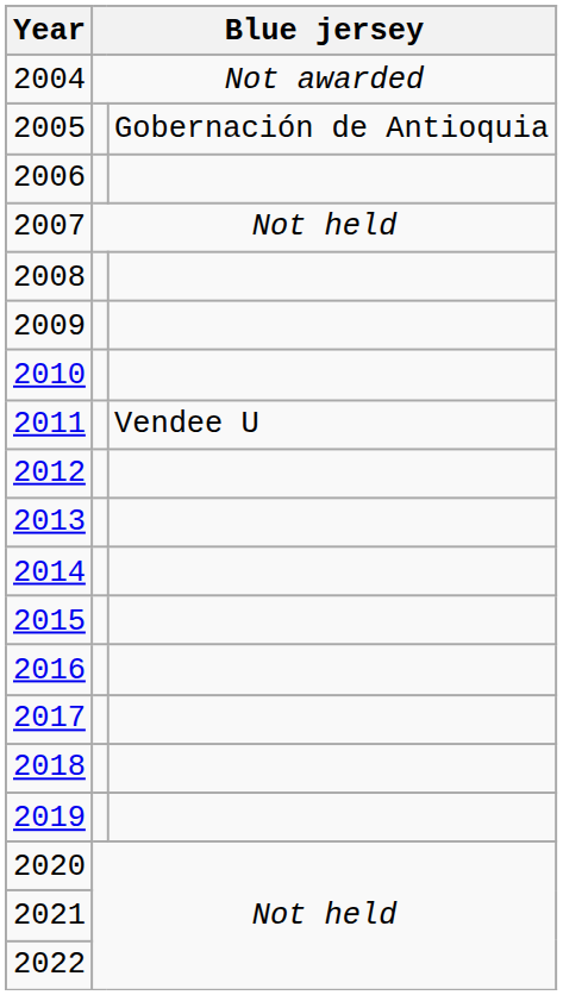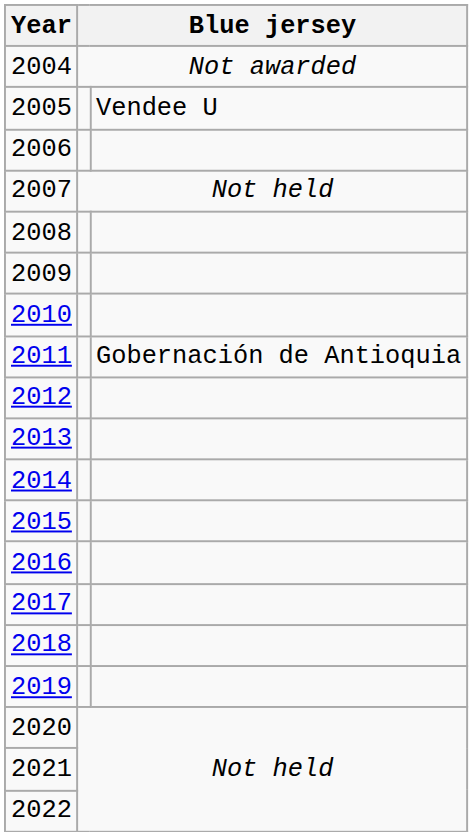 <table class="wikitable">
 <tr>
 <th>Year</th>
 <th colspan="2"  style="text-align:center; background:#white;"> Blue jersey</th>
 </tr>
 <tr>
 <td>2004</td>
 <td colspan="2" style="text-align:center; background:#white;"><em>Not awarded</em></td>
 </tr>
 <tr>
 <td>2005</td>
 <td></td>
-<td>Gobernación de Antioquia</td>
+<td>Vendee U</td>
 </tr>
 <tr>
 <td>2006</td>
 <td></td>
 <td></td>
 </tr>
 <tr>
 <td>2007</td>
 <td colspan="2"  style="text-align:center; background:#white;"><em>Not held</em></td>
 </tr>
 <tr>
 <td>2008</td>
 <td></td>
 <td></td>
 </tr>
 <tr>
 <td>2009</td>
 <td></td>
 <td></td>
 </tr>
 <tr>
 <td><a href='#'>2010</a></td>
 <td></td>
 <td></td>
 </tr>
 <tr>
 <td><a href='#'>2011</a></td>
 <td></td>
-<td>Vendee U</td>
+<td>Gobernación de Antioquia</td>
 </tr>
 <tr>
 <td><a href='#'>2012</a></td>
 <td></td>
 <td></td>
 </tr>
 <tr>
 <td><a href='#'>2013</a></td>
 <td></td>
 <td></td>
 </tr>
 <tr>
 <td><a href='#'>2014</a></td>
 <td></td>
 <td></td>
 </tr>
 <tr>
 <td><a href='#'>2015</a></td>
 <td></td>
 <td></td>
 </tr>
 <tr>
 <td><a href='#'>2016</a></td>
 <td></td>
 <td></td>
 </tr>
 <tr>
 <td><a href='#'>2017</a></td>
 <td></td>
 <td></td>
 </tr>
 <tr>
 <td><a href='#'>2018</a></td>
 <td></td>
 <td></td>
 </tr>
 <tr>
 <td><a href='#'>2019</a></td>
 <td></td>
 <td></td>
 </tr>
 <tr>
 <td>2020</td>
 <td colspan="2" rowspan=3 style="text-align:center; background:#white;"><em>Not held</em></td>
 </tr>
 <tr>
 <td>2021</td>
 </tr>
 <tr>
 <td>2022</td>
 </tr>
 </table>
